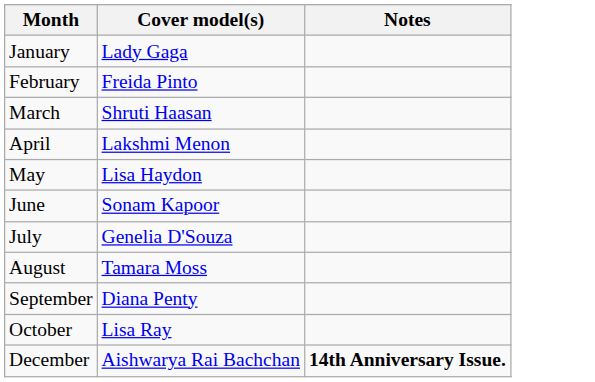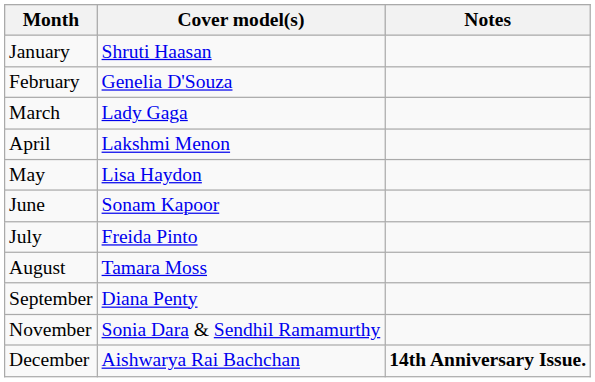 <table class="wikitable">
 <tr style="background:#ccc; text-align:center;">
 <th>Month</th>
 <th>Cover model(s)</th>
 <th>Notes</th>
 </tr>
 <tr>
 <td>January</td>
-<td><a href='#'>Lady Gaga</a></td>
+<td><a href='#'>Shruti Haasan</a></td>
 <td></td>
 </tr>
 <tr>
 <td>February</td>
-<td><a href='#'>Freida Pinto</a></td>
+<td><a href='#'>Genelia D'Souza</a></td>
 <td></td>
 </tr>
 <tr>
 <td>March</td>
-<td><a href='#'>Shruti Haasan</a></td>
+<td><a href='#'>Lady Gaga</a></td>
 <td></td>
 </tr>
 <tr>
 <td>April</td>
 <td><a href='#'>Lakshmi Menon</a></td>
 <td></td>
 </tr>
 <tr>
 <td>May</td>
 <td><a href='#'>Lisa Haydon</a></td>
 <td></td>
 </tr>
 <tr>
 <td>June</td>
 <td><a href='#'>Sonam Kapoor</a></td>
 <td></td>
 </tr>
 <tr>
 <td>July</td>
-<td><a href='#'>Genelia D'Souza</a></td>
+<td><a href='#'>Freida Pinto</a></td>
 <td></td>
 </tr>
 <tr>
 <td>August</td>
 <td><a href='#'>Tamara Moss</a></td>
 <td></td>
 </tr>
 <tr>
 <td>September</td>
 <td><a href='#'>Diana Penty</a></td>
 <td></td>
 </tr>
 <tr>
-<td>October</td>
-<td><a href='#'>Lisa Ray</a></td>
+<td>November</td>
+<td><a href='#'>Sonia Dara</a> &  <a href='#'>Sendhil Ramamurthy</a></td>
 <td></td>
 </tr>
 <tr>
 <td>December</td>
 <td><a href='#'>Aishwarya Rai Bachchan</a></td>
 <td><strong>14th Anniversary Issue.</strong></td>
 </tr>
 </table>
